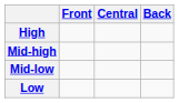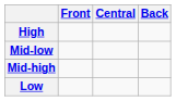 <table class="wikitable" style="text-align:center">
 <tr>
 <th></th>
 <th><a href='#'>Front</a></th>
 <th><a href='#'>Central</a></th>
 <th><a href='#'>Back</a></th>
 </tr>
 <tr>
 <th><a href='#'>High</a></th>
 <td></td>
 <td></td>
 <td> </td>
 </tr>
 <tr>
+<th><a href='#'>Mid-low</a></th>
+<td> </td>
+<td></td>
+<td></td>
+</tr>
+<tr>
 <th><a href='#'>Mid-high</a></th>
 <td> </td>
 <td></td>
 <td> </td>
-</tr>
-<tr>
-<th><a href='#'>Mid-low</a></th>
-<td> </td>
-<td></td>
-<td></td>
 </tr>
 <tr>
 <th><a href='#'>Low</a></th>
 <td></td>
 <td> </td>
 <td></td>
 </tr>
 </table>
